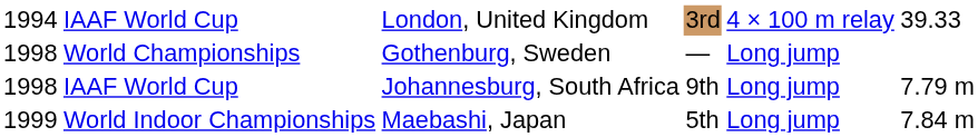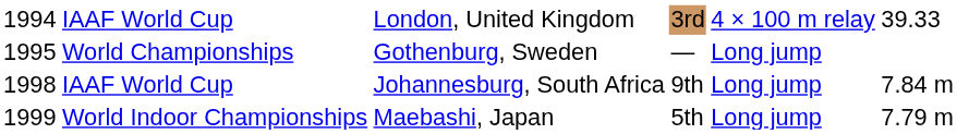 <table>
 <tr>
 <td>1994</td>
 <td><a href='#'>IAAF World Cup</a></td>
 <td><a href='#'>London</a>, United Kingdom</td>
 <td bgcolor=cc9966>3rd</td>
 <td><a href='#'>4 × 100 m relay</a></td>
 <td>39.33</td>
 </tr>
 <tr>
-<td>1998</td>
+<td>1995</td>
 <td><a href='#'>World Championships</a></td>
 <td><a href='#'>Gothenburg</a>, Sweden</td>
 <td>—</td>
 <td><a href='#'>Long jump</a></td>
 <td></td>
 </tr>
 <tr>
 <td>1998</td>
 <td><a href='#'>IAAF World Cup</a></td>
 <td><a href='#'>Johannesburg</a>, South Africa</td>
 <td>9th</td>
 <td><a href='#'>Long jump</a></td>
-<td>7.79 m</td>
+<td>7.84 m</td>
 </tr>
 <tr>
 <td>1999</td>
 <td><a href='#'>World Indoor Championships</a></td>
 <td><a href='#'>Maebashi</a>, Japan</td>
 <td>5th</td>
 <td><a href='#'>Long jump</a></td>
-<td>7.84 m</td>
+<td>7.79 m</td>
 </tr>
 </table>
